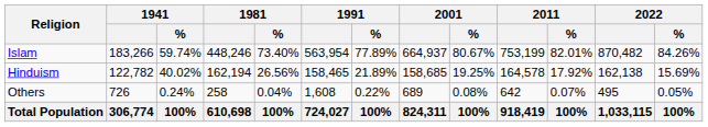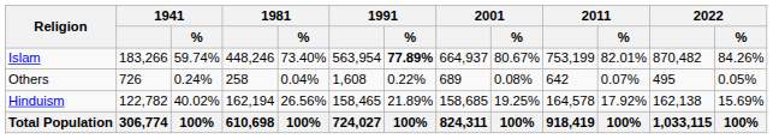 <table class="wikitable sortable">
 <tr>
 <th rowspan="2">Religion</th>
 <th colspan="2">1941</th>
 <th colspan="2">1981</th>
 <th colspan="2">1991</th>
 <th colspan="2">2001</th>
 <th colspan="2">2011</th>
 <th colspan="2">2022</th>
 </tr>
 <tr>
 <th></th>
 <th>%</th>
 <th></th>
 <th>%</th>
 <th></th>
 <th>%</th>
 <th></th>
 <th>%</th>
 <th></th>
 <th>%</th>
 <th></th>
 <th>%</th>
 </tr>
 <tr>
 <td><a href='#'>Islam</a> </td>
 <td>183,266</td>
 <td>59.74%</td>
 <td>448,246</td>
 <td>73.40%</td>
 <td>563,954</td>
-<td>77.89%</td>
+<td><strong>77.89%</strong></td>
 <td>664,937</td>
 <td>80.67%</td>
 <td>753,199</td>
 <td>82.01%</td>
 <td>870,482</td>
 <td>84.26%</td>
+</tr>
+<tr>
+<td>Others</td>
+<td>726</td>
+<td>0.24%</td>
+<td>258</td>
+<td>0.04%</td>
+<td>1,608</td>
+<td>0.22%</td>
+<td>689</td>
+<td>0.08%</td>
+<td>642</td>
+<td>0.07%</td>
+<td>495</td>
+<td>0.05%</td>
 </tr>
 <tr>
 <td><a href='#'>Hinduism</a> </td>
 <td>122,782</td>
 <td>40.02%</td>
 <td>162,194</td>
 <td>26.56%</td>
 <td>158,465</td>
 <td>21.89%</td>
 <td>158,685</td>
 <td>19.25%</td>
 <td>164,578</td>
 <td>17.92%</td>
 <td>162,138</td>
 <td>15.69%</td>
 </tr>
 <tr>
-<td>Others</td>
-<td>726</td>
-<td>0.24%</td>
-<td>258</td>
-<td>0.04%</td>
-<td>1,608</td>
-<td>0.22%</td>
-<td>689</td>
-<td>0.08%</td>
-<td>642</td>
-<td>0.07%</td>
-<td>495</td>
-<td>0.05%</td>
-</tr>
-<tr>
 <th>Total Population</th>
 <th>306,774</th>
 <th>100%</th>
 <th>610,698</th>
 <th>100%</th>
 <th>724,027</th>
 <th>100%</th>
 <th>824,311</th>
 <th>100%</th>
 <th>918,419</th>
 <th>100%</th>
 <th>1,033,115</th>
 <th>100%</th>
 </tr>
 </table>
